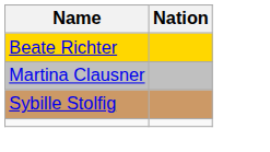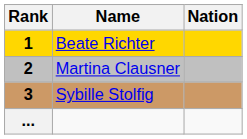 <table class="wikitable">
 <tr>
+<th>Rank</th>
 <th>Name</th>
 <th>Nation</th>
 </tr>
 <tr bgcolor="gold">
+<td align="center"><strong>1</strong></td>
 <td><a href='#'>Beate Richter</a></td>
 <td></td>
 </tr>
 <tr bgcolor="silver">
+<td align="center"><strong>2</strong></td>
 <td><a href='#'>Martina Clausner</a></td>
 <td></td>
 </tr>
 <tr bgcolor="cc9966">
+<td align="center"><strong>3</strong></td>
 <td><a href='#'>Sybille Stolfig</a></td>
 <td></td>
 </tr>
 <tr>
+<th>...</th>
 <td></td>
 <td></td>
 </tr>
 </table>
